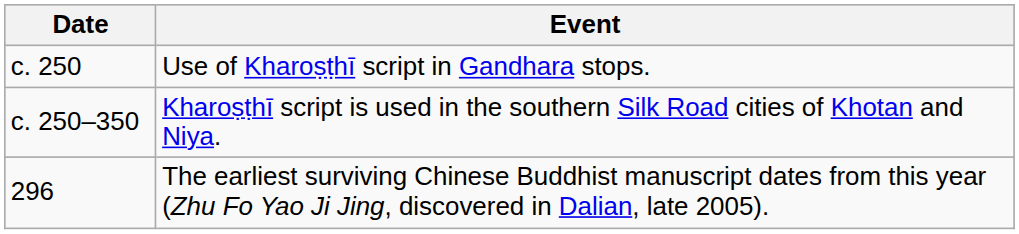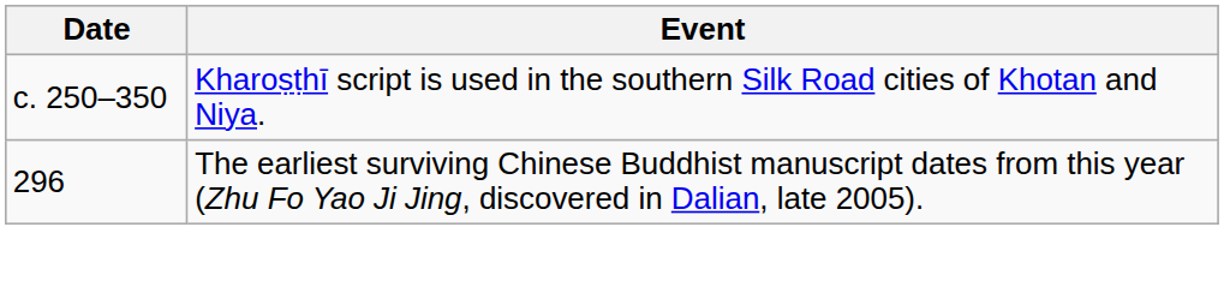 <table class="wikitable" width="100%">
 <tr>
 <th style="width:15%">Date</th>
 <th>Event</th>
-</tr>
-<tr>
-<td>c. 250</td>
-<td>Use of <a href='#'>Kharoṣṭhī</a> script in <a href='#'>Gandhara</a> stops.</td>
 </tr>
 <tr>
 <td>c. 250–350</td>
 <td><a href='#'>Kharoṣṭhī</a> script is used in the southern <a href='#'>Silk Road</a> cities of <a href='#'>Khotan</a> and <a href='#'>Niya</a>.</td>
 </tr>
 <tr>
 <td>296</td>
 <td>The earliest surviving Chinese Buddhist manuscript dates from this year (<em>Zhu Fo Yao Ji Jing</em>, discovered in <a href='#'>Dalian</a>, late 2005).</td>
 </tr>
 </table>
